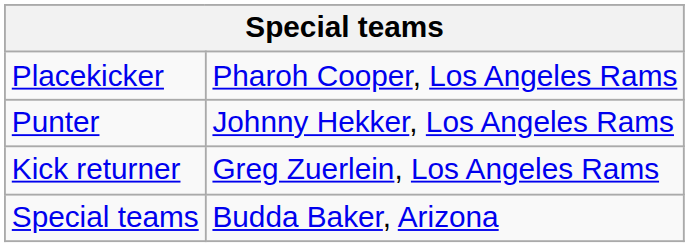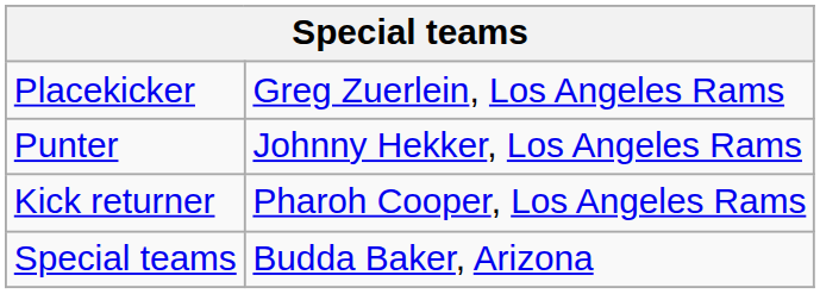 <table class="wikitable">
 <tr>
 <th colspan="6">Special teams</th>
 </tr>
 <tr>
 <td><a href='#'>Placekicker</a></td>
-<td><a href='#'>Pharoh Cooper</a>, <a href='#'>Los Angeles Rams</a></td>
+<td><a href='#'>Greg Zuerlein</a>, <a href='#'>Los Angeles Rams</a></td>
 </tr>
 <tr>
 <td><a href='#'>Punter</a></td>
 <td><a href='#'>Johnny Hekker</a>, <a href='#'>Los Angeles Rams</a></td>
 </tr>
 <tr>
 <td><a href='#'>Kick returner</a></td>
-<td><a href='#'>Greg Zuerlein</a>, <a href='#'>Los Angeles Rams</a></td>
+<td><a href='#'>Pharoh Cooper</a>, <a href='#'>Los Angeles Rams</a></td>
 </tr>
 <tr>
 <td><a href='#'>Special teams</a></td>
 <td><a href='#'>Budda Baker</a>, <a href='#'>Arizona</a></td>
 </tr>
 </table>
